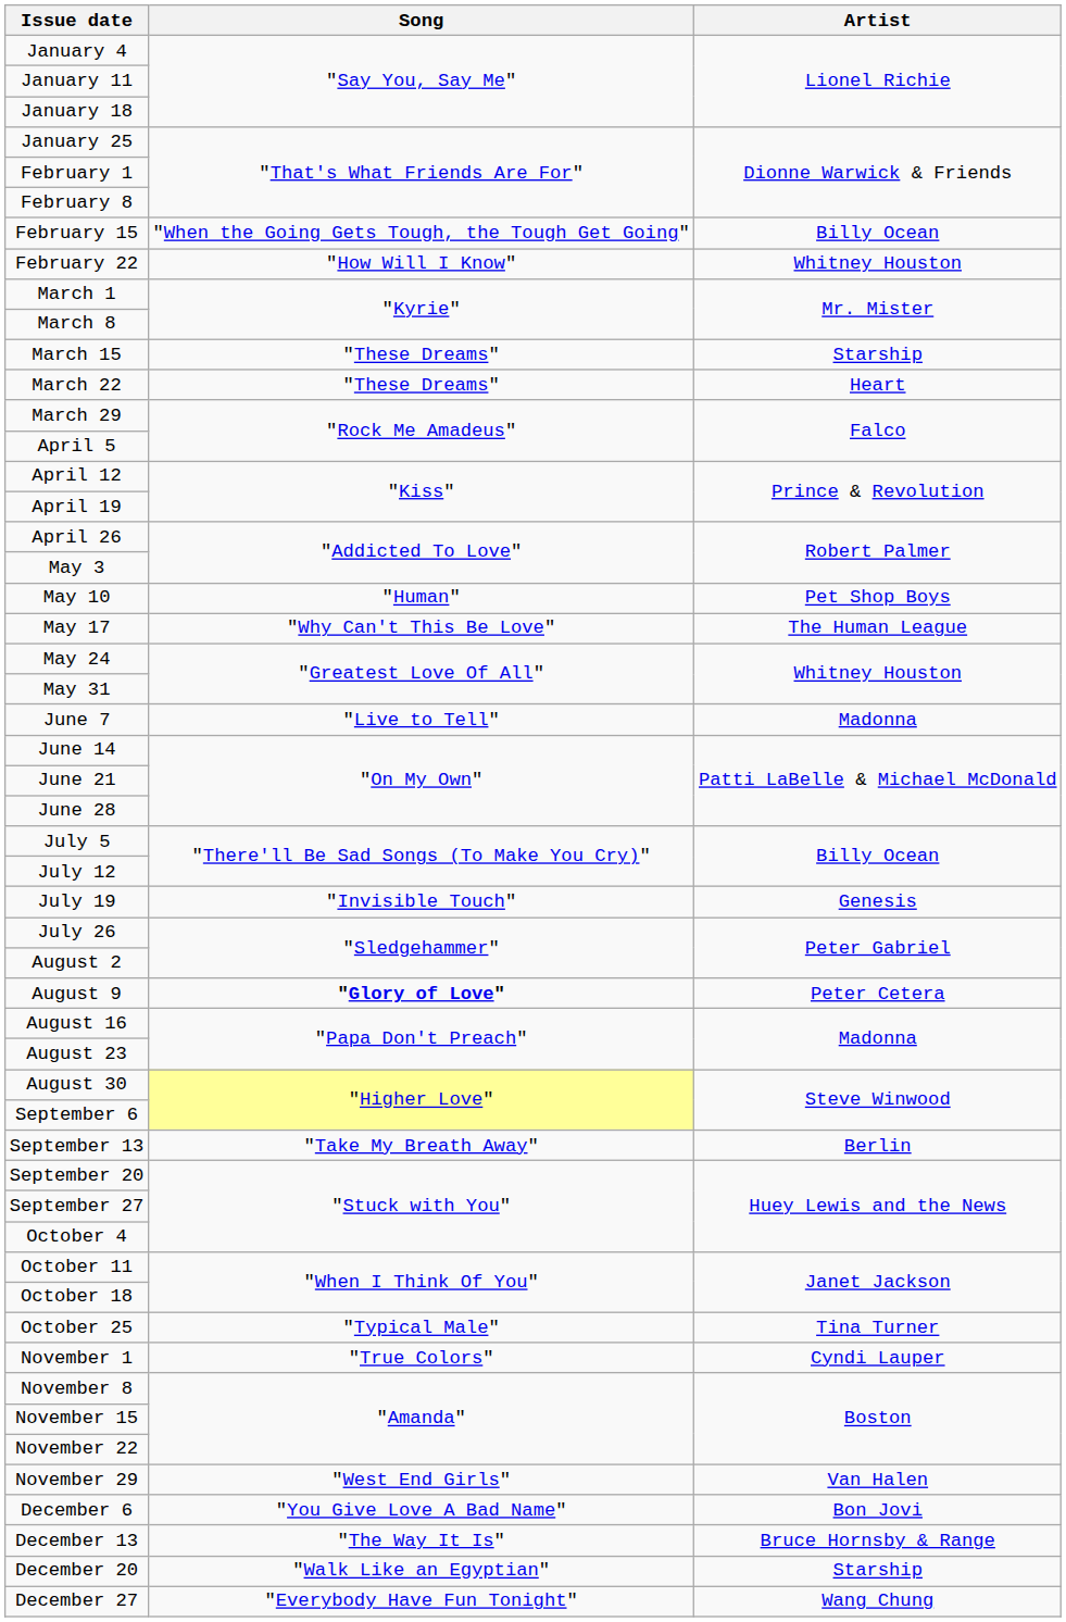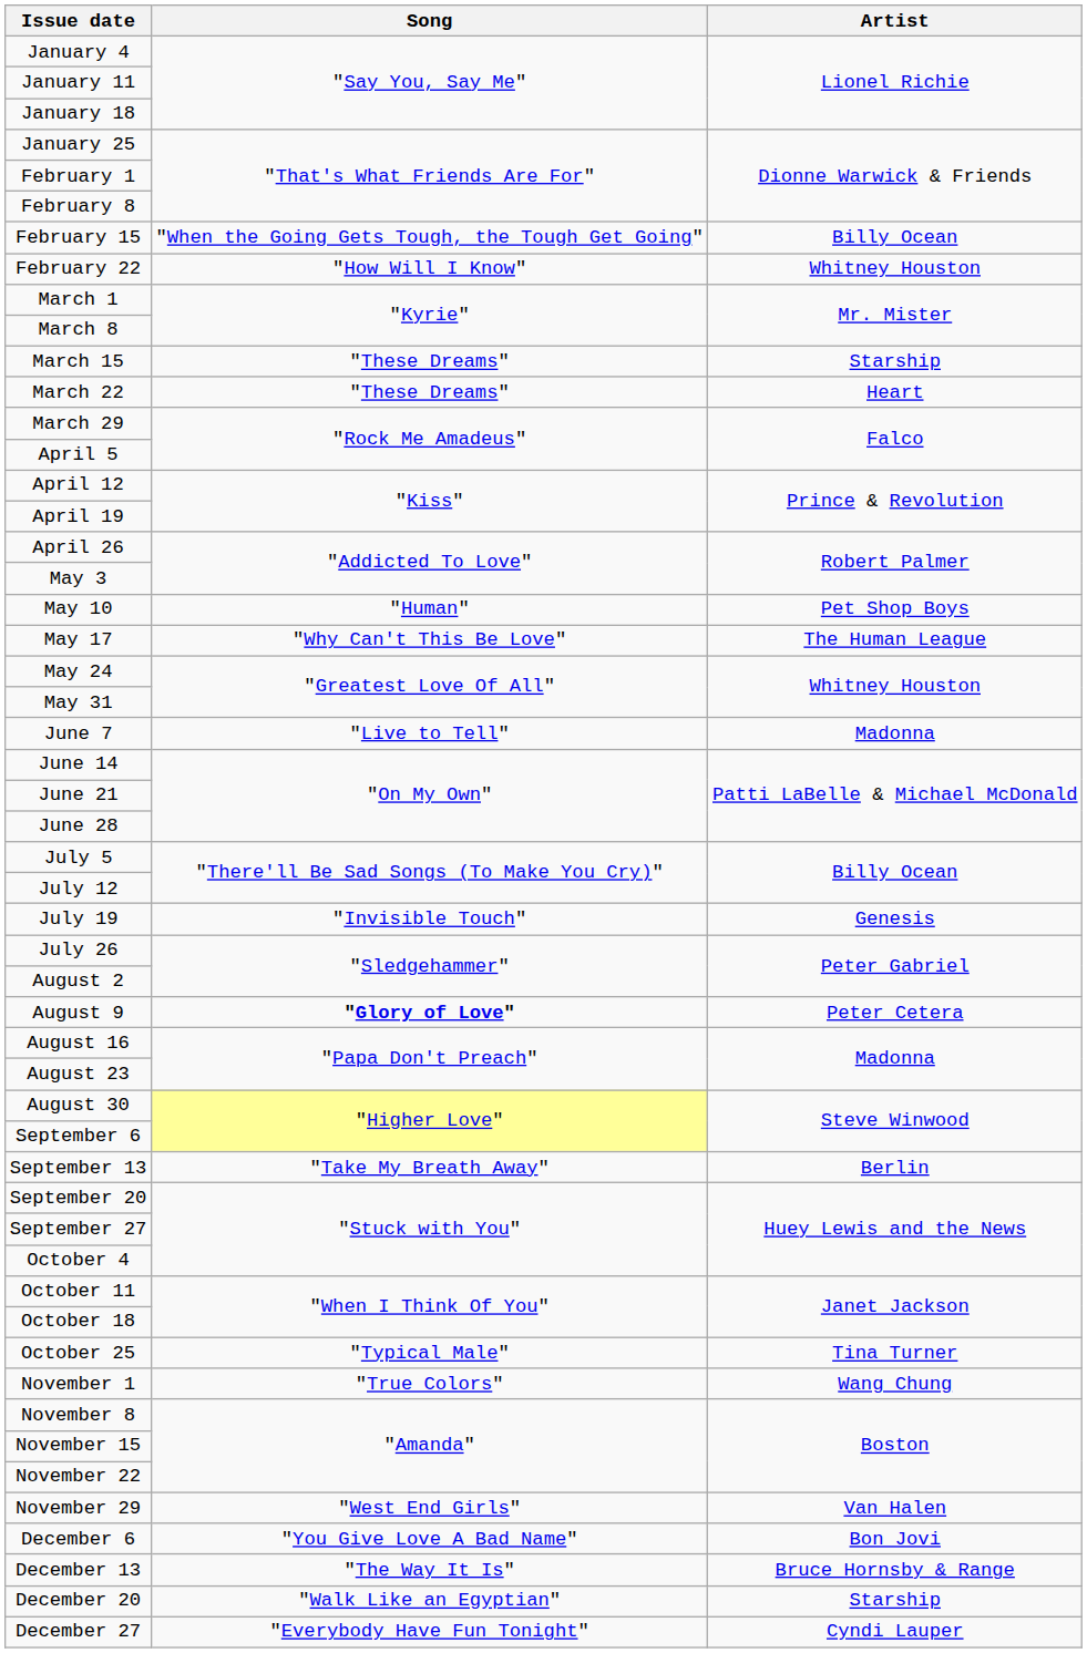 <table class="wikitable plainrowheaders" style="text-align: center">
 <tr>
 <th>Issue date</th>
 <th>Song</th>
 <th>Artist</th>
 </tr>
 <tr>
 <td>January 4</td>
 <td rowspan="3">"<a href='#'>Say You, Say Me</a>"</td>
 <td rowspan="3"><a href='#'>Lionel Richie</a></td>
 </tr>
 <tr>
 <td>January 11</td>
 </tr>
 <tr>
 <td>January 18</td>
 </tr>
 <tr>
 <td>January 25</td>
 <td rowspan="3">"<a href='#'>That's What Friends Are For</a>"</td>
 <td rowspan="3"><a href='#'>Dionne Warwick</a> & Friends</td>
 </tr>
 <tr>
 <td>February 1</td>
 </tr>
 <tr>
 <td>February 8</td>
 </tr>
 <tr>
 <td>February 15</td>
 <td>"<a href='#'>When the Going Gets Tough, the Tough Get Going</a>"</td>
 <td><a href='#'>Billy Ocean</a></td>
 </tr>
 <tr>
 <td>February 22</td>
 <td>"<a href='#'>How Will I Know</a>"</td>
 <td><a href='#'>Whitney Houston</a></td>
 </tr>
 <tr>
 <td>March 1</td>
 <td rowspan="2">"<a href='#'>Kyrie</a>"</td>
 <td rowspan="2"><a href='#'>Mr. Mister</a></td>
 </tr>
 <tr>
 <td>March 8</td>
 </tr>
 <tr>
 <td>March 15</td>
 <td>"<a href='#'>These Dreams</a>"</td>
 <td><a href='#'>Starship</a></td>
 </tr>
 <tr>
 <td>March 22</td>
 <td>"<a href='#'>These Dreams</a>"</td>
 <td><a href='#'>Heart</a></td>
 </tr>
 <tr>
 <td>March 29</td>
 <td rowspan="2">"<a href='#'>Rock Me Amadeus</a>"</td>
 <td rowspan="2"><a href='#'>Falco</a></td>
 </tr>
 <tr>
 <td>April 5</td>
 </tr>
 <tr>
 <td>April 12</td>
 <td rowspan="2">"<a href='#'>Kiss</a>"</td>
 <td rowspan="2"><a href='#'>Prince</a> & <a href='#'>Revolution</a></td>
 </tr>
 <tr>
 <td>April 19</td>
 </tr>
 <tr>
 <td>April 26</td>
 <td rowspan="2">"<a href='#'>Addicted To Love</a>"</td>
 <td rowspan="2"><a href='#'>Robert Palmer</a></td>
 </tr>
 <tr>
 <td>May 3</td>
 </tr>
 <tr>
 <td>May 10</td>
 <td>"<a href='#'>Human</a>"</td>
 <td><a href='#'>Pet Shop Boys</a></td>
 </tr>
 <tr>
 <td>May 17</td>
 <td>"<a href='#'>Why Can't This Be Love</a>"</td>
 <td><a href='#'>The Human League</a></td>
 </tr>
 <tr>
 <td>May 24</td>
 <td rowspan="2">"<a href='#'>Greatest Love Of All</a>"</td>
 <td rowspan="2"><a href='#'>Whitney Houston</a></td>
 </tr>
 <tr>
 <td>May 31</td>
 </tr>
 <tr>
 <td>June 7</td>
 <td>"<a href='#'>Live to Tell</a>"</td>
 <td><a href='#'>Madonna</a></td>
 </tr>
 <tr>
 <td>June 14</td>
 <td rowspan="3">"<a href='#'>On My Own</a>"</td>
 <td rowspan="3"><a href='#'>Patti LaBelle</a> & <a href='#'>Michael McDonald</a></td>
 </tr>
 <tr>
 <td>June 21</td>
 </tr>
 <tr>
 <td>June 28</td>
 </tr>
 <tr>
 <td>July 5</td>
 <td rowspan="2">"<a href='#'>There'll Be Sad Songs (To Make You Cry)</a>"</td>
 <td rowspan="2"><a href='#'>Billy Ocean</a></td>
 </tr>
 <tr>
 <td>July 12</td>
 </tr>
 <tr>
 <td>July 19</td>
 <td>"<a href='#'>Invisible Touch</a>"</td>
 <td><a href='#'>Genesis</a></td>
 </tr>
 <tr>
 <td>July 26</td>
 <td rowspan="2">"<a href='#'>Sledgehammer</a>"</td>
 <td rowspan="2"><a href='#'>Peter Gabriel</a></td>
 </tr>
 <tr>
 <td>August 2</td>
 </tr>
 <tr>
 <td>August 9</td>
 <td><strong>"<a href='#'>Glory of Love</a>"</strong></td>
 <td><a href='#'>Peter Cetera</a></td>
 </tr>
 <tr>
 <td>August 16</td>
 <td rowspan="2">"<a href='#'>Papa Don't Preach</a>"</td>
 <td rowspan="2"><a href='#'>Madonna</a></td>
 </tr>
 <tr>
 <td>August 23</td>
 </tr>
 <tr>
 <td>August 30</td>
 <td bgcolor=#FFFF99 rowspan="2">"<a href='#'>Higher Love</a>" </td>
 <td rowspan="2"><a href='#'>Steve Winwood</a></td>
 </tr>
 <tr>
 <td>September 6</td>
 </tr>
 <tr>
 <td>September 13</td>
 <td>"<a href='#'>Take My Breath Away</a>"</td>
 <td><a href='#'>Berlin</a></td>
 </tr>
 <tr>
 <td>September 20</td>
 <td rowspan="3">"<a href='#'>Stuck with You</a>"</td>
 <td rowspan="3"><a href='#'>Huey Lewis and the News</a></td>
 </tr>
 <tr>
 <td>September 27</td>
 </tr>
 <tr>
 <td>October 4</td>
 </tr>
 <tr>
 <td>October 11</td>
 <td rowspan="2">"<a href='#'>When I Think Of You</a>"</td>
 <td rowspan="2"><a href='#'>Janet Jackson</a></td>
 </tr>
 <tr>
 <td>October 18</td>
 </tr>
 <tr>
 <td>October 25</td>
 <td>"<a href='#'>Typical Male</a>"</td>
 <td><a href='#'>Tina Turner</a></td>
 </tr>
 <tr>
 <td>November 1</td>
 <td>"<a href='#'>True Colors</a>"</td>
-<td><a href='#'>Cyndi Lauper</a></td>
+<td><a href='#'>Wang Chung</a></td>
 </tr>
 <tr>
 <td>November 8</td>
 <td rowspan="3">"<a href='#'>Amanda</a>"</td>
 <td rowspan="3"><a href='#'>Boston</a></td>
 </tr>
 <tr>
 <td>November 15</td>
 </tr>
 <tr>
 <td>November 22</td>
 </tr>
 <tr>
 <td>November 29</td>
 <td>"<a href='#'>West End Girls</a>"</td>
 <td><a href='#'>Van Halen</a></td>
 </tr>
 <tr>
 <td>December 6</td>
 <td>"<a href='#'>You Give Love A Bad Name</a>"</td>
 <td><a href='#'>Bon Jovi</a></td>
 </tr>
 <tr>
 <td>December 13</td>
 <td>"<a href='#'>The Way It Is</a>"</td>
 <td><a href='#'>Bruce Hornsby & Range</a></td>
 </tr>
 <tr>
 <td>December 20</td>
 <td>"<a href='#'>Walk Like an Egyptian</a>"</td>
 <td><a href='#'>Starship</a></td>
 </tr>
 <tr>
 <td>December 27</td>
 <td>"<a href='#'>Everybody Have Fun Tonight</a>"</td>
-<td><a href='#'>Wang Chung</a></td>
+<td><a href='#'>Cyndi Lauper</a></td>
 </tr>
 </table>
